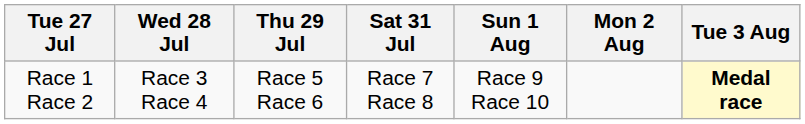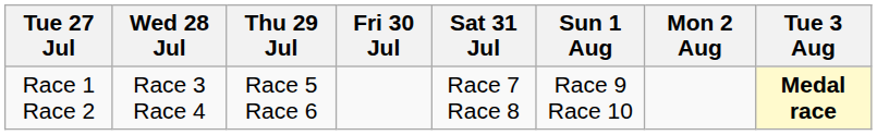 <table class="wikitable" style="text-align: center;">
 <tr>
 <th>Tue 27 Jul</th>
 <th>Wed 28 Jul</th>
 <th>Thu 29 Jul</th>
+<th>Fri 30 Jul</th>
 <th>Sat 31 Jul</th>
 <th>Sun 1 Aug</th>
 <th>Mon 2 Aug</th>
 <th>Tue 3 Aug</th>
 </tr>
 <tr>
 <td>Race 1<br>Race 2</td>
 <td>Race 3<br>Race 4</td>
 <td>Race 5<br>Race 6</td>
+<td></td>
 <td>Race 7<br>Race 8</td>
 <td>Race 9<br>Race 10</td>
 <td></td>
 <td style=background:lemonchiffon><strong>Medal race</strong></td>
 </tr>
 </table>
